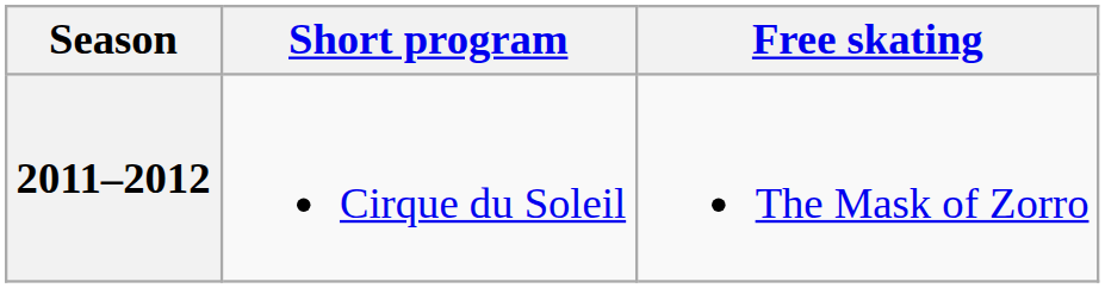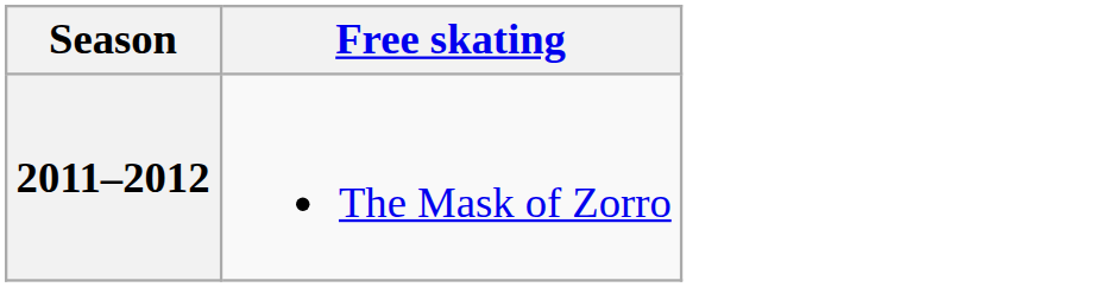 <table class=wikitable style=text-align:center>
 <tr>
 <th>Season</th>
-<th><a href='#'>Short program</a></th>
 <th><a href='#'>Free skating</a></th>
 </tr>
 <tr>
 <th>2011–2012 <br> </th>
-<td><br><ul><li><a href='#'>Cirque du Soleil</a></li></ul></td>
 <td><br><ul><li><a href='#'>The Mask of Zorro</a> <br></li></ul></td>
 </tr>
 </table>
